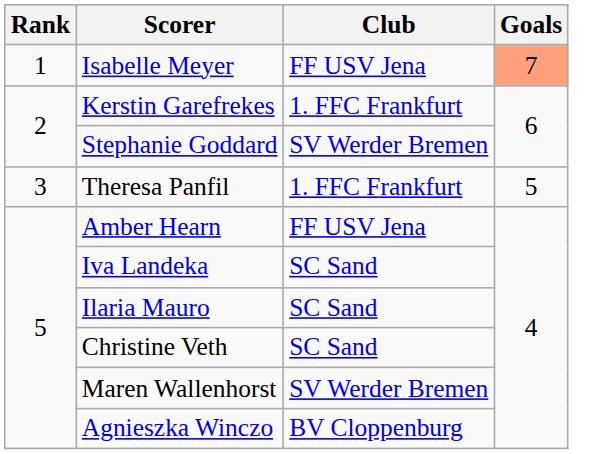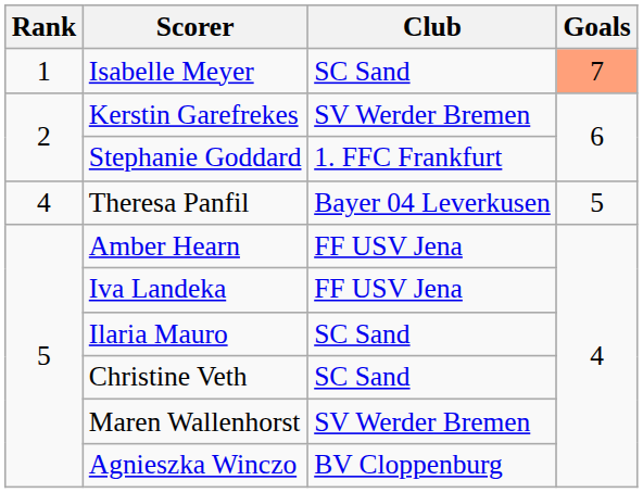 <table class="wikitable" style="text-align:center">
 <tr>
 <th>Rank</th>
 <th>Scorer</th>
 <th>Club</th>
 <th>Goals</th>
 </tr>
 <tr>
 <td>1</td>
 <td align="left"> <a href='#'>Isabelle Meyer</a></td>
-<td align="left"><a href='#'>FF USV Jena</a></td>
+<td align="left"><a href='#'>SC Sand</a></td>
 <td style="background: lightsalmon;">7</td>
 </tr>
 <tr>
 <td rowspan=2>2</td>
 <td align="left"> <a href='#'>Kerstin Garefrekes</a></td>
-<td align="left"><a href='#'>1. FFC Frankfurt</a></td>
+<td align="left"><a href='#'>SV Werder Bremen</a></td>
 <td rowspan=2>6</td>
 </tr>
 <tr>
 <td align="left"> <a href='#'>Stephanie Goddard</a></td>
-<td align="left"><a href='#'>SV Werder Bremen</a></td>
+<td align="left"><a href='#'>1. FFC Frankfurt</a></td>
 </tr>
 <tr>
-<td>3</td>
+<td>4</td>
 <td align="left"> Theresa Panfil</td>
-<td align="left"><a href='#'>1. FFC Frankfurt</a></td>
+<td align="left"><a href='#'>Bayer 04 Leverkusen</a></td>
 <td>5</td>
 </tr>
 <tr>
 <td rowspan=6>5</td>
 <td align="left"> <a href='#'>Amber Hearn</a></td>
 <td align="left"><a href='#'>FF USV Jena</a></td>
 <td rowspan=6>4</td>
 </tr>
 <tr>
 <td align="left"> <a href='#'>Iva Landeka</a></td>
-<td align="left"><a href='#'>SC Sand</a></td>
+<td align="left"><a href='#'>FF USV Jena</a></td>
 </tr>
 <tr>
 <td align="left"> <a href='#'>Ilaria Mauro</a></td>
 <td align="left"><a href='#'>SC Sand</a></td>
 </tr>
 <tr>
 <td align="left"> Christine Veth</td>
 <td align="left"><a href='#'>SC Sand</a></td>
 </tr>
 <tr>
 <td align="left"> Maren Wallenhorst</td>
 <td align="left"><a href='#'>SV Werder Bremen</a></td>
 </tr>
 <tr>
 <td align="left"> <a href='#'>Agnieszka Winczo</a></td>
 <td align="left"><a href='#'>BV Cloppenburg</a></td>
 </tr>
 </table>
